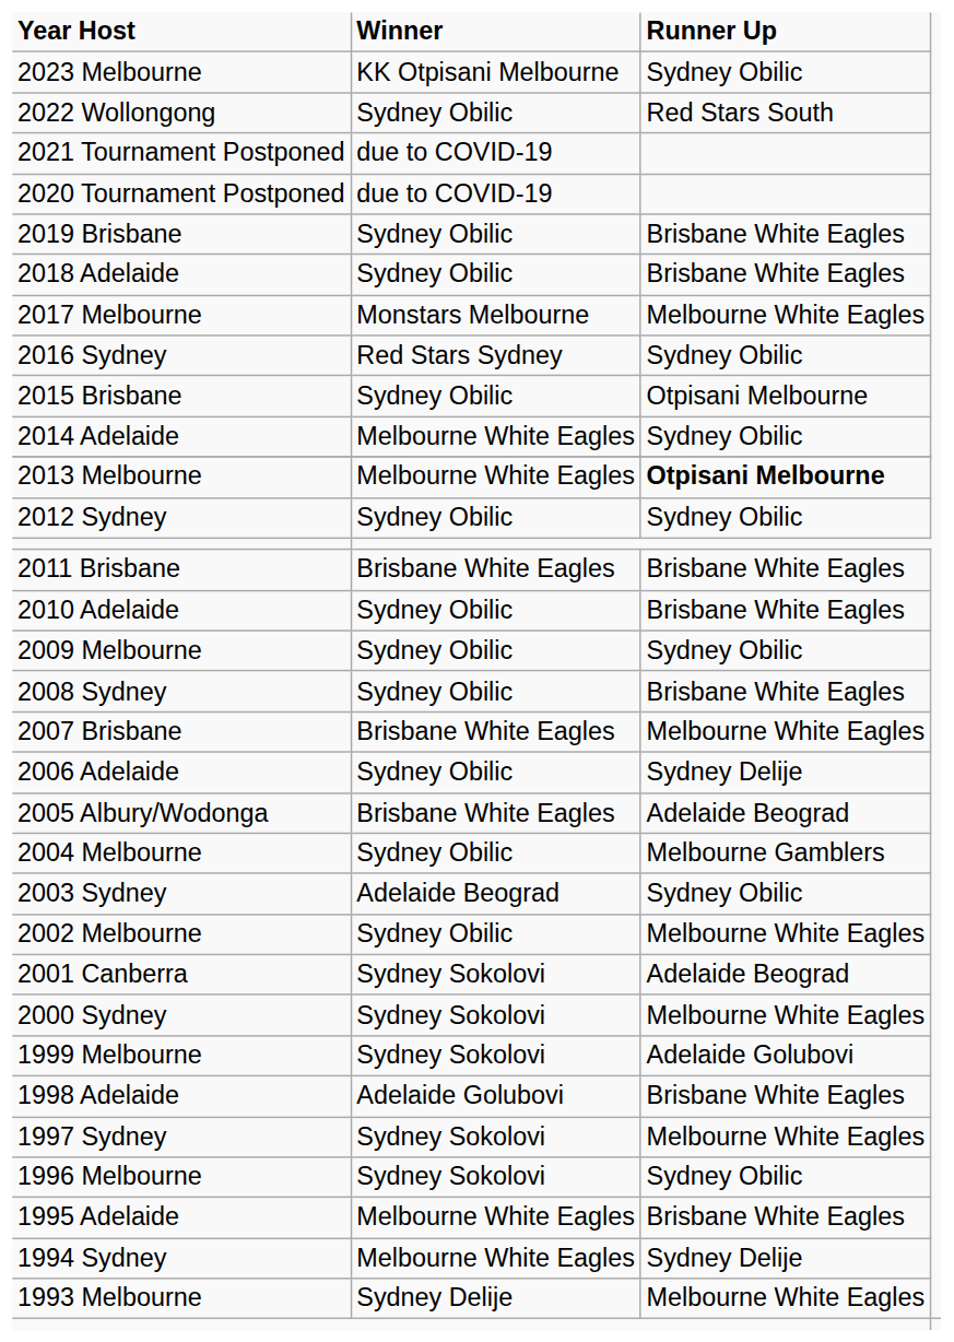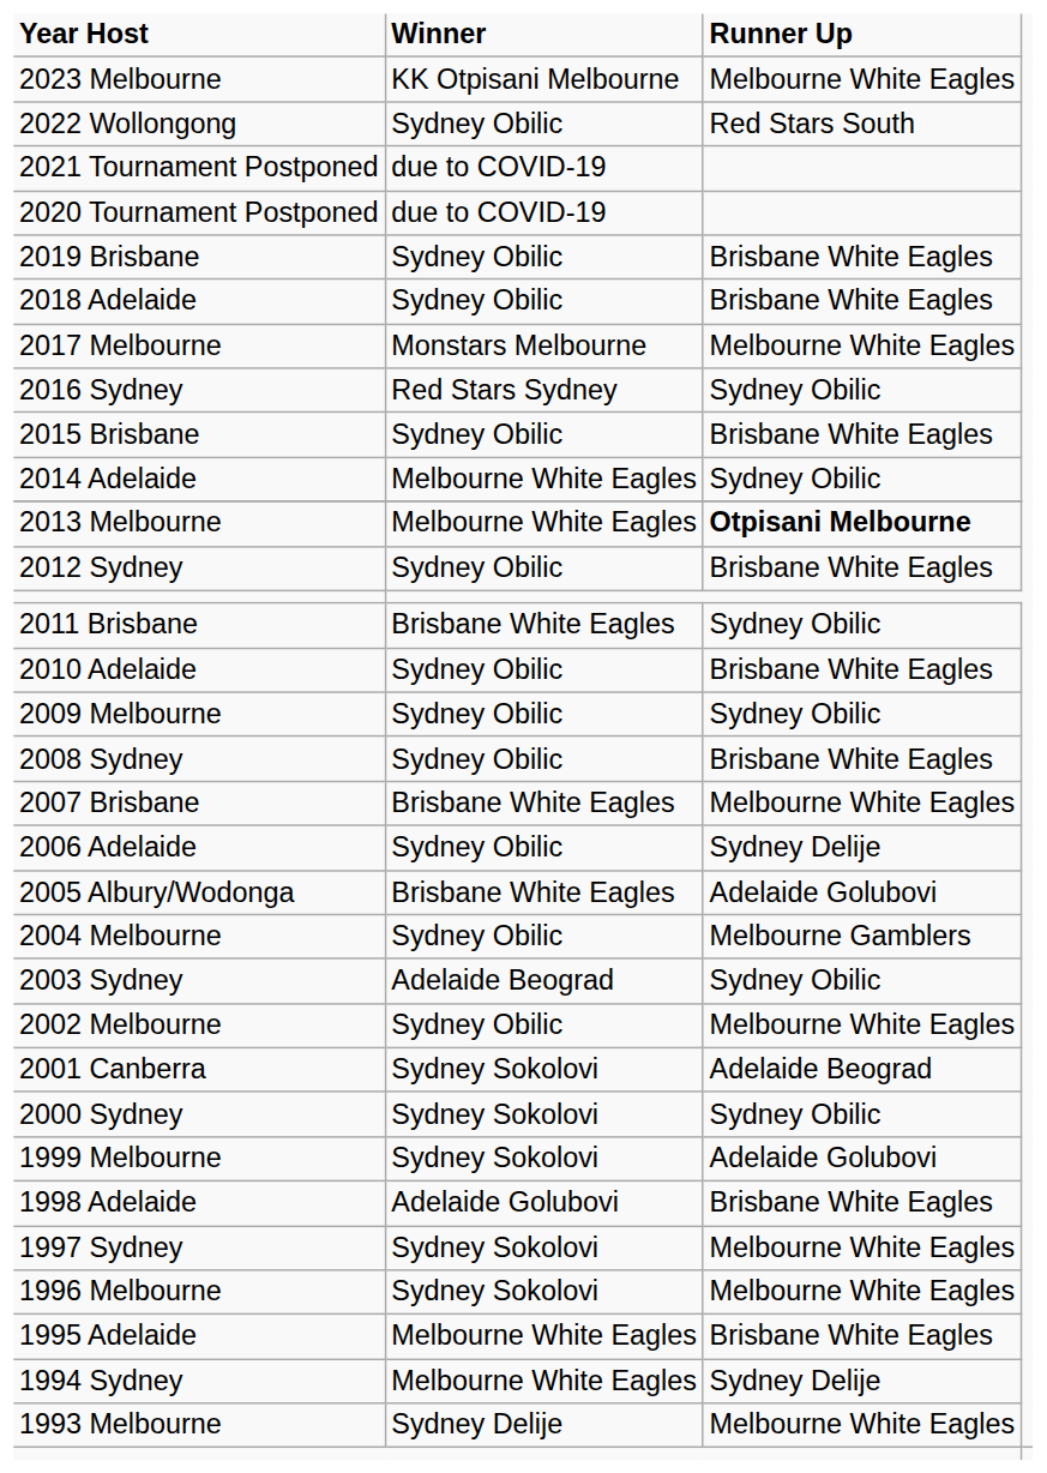 <table class="wikitable sortable" style="border:5px solid white;" cellspacing="3">
 <tr>
 <td><strong>Year</strong>        <strong>Host</strong></td>
 <td><strong>Winner</strong></td>
 <td><strong>Runner Up</strong></td>
 </tr>
 <tr>
 <td>2023 Melbourne</td>
 <td>KK Otpisani Melbourne</td>
-<td>Sydney Obilic</td>
+<td>Melbourne White Eagles</td>
 </tr>
 <tr>
 <td>2022 Wollongong</td>
 <td>Sydney Obilic</td>
 <td>Red Stars South</td>
 </tr>
 <tr>
 <td>2021 Tournament Postponed</td>
 <td>due to COVID-19</td>
 <td></td>
 </tr>
 <tr>
 <td>2020 Tournament Postponed</td>
 <td>due to COVID-19</td>
 <td></td>
 </tr>
 <tr>
 <td>2019 Brisbane</td>
 <td>Sydney Obilic</td>
 <td>Brisbane White Eagles</td>
 </tr>
 <tr>
 <td>2018 Adelaide</td>
 <td>Sydney Obilic</td>
 <td>Brisbane White Eagles</td>
 </tr>
 <tr>
 <td>2017 Melbourne</td>
 <td>Monstars Melbourne</td>
 <td>Melbourne White Eagles</td>
 </tr>
 <tr>
 <td>2016 Sydney</td>
 <td>Red Stars Sydney</td>
 <td>Sydney Obilic</td>
 </tr>
 <tr>
 <td>2015 Brisbane</td>
 <td>Sydney Obilic</td>
-<td>Otpisani Melbourne</td>
+<td>Brisbane White Eagles</td>
 </tr>
 <tr>
 <td>2014 Adelaide</td>
 <td>Melbourne White Eagles</td>
 <td>Sydney Obilic</td>
 </tr>
 <tr>
 </tr>
 <tr>
 <td>2013 Melbourne</td>
 <td>Melbourne White Eagles</td>
 <td><strong>Otpisani Melbourne</strong></td>
 </tr>
 <tr>
 <td>2012 Sydney</td>
 <td>Sydney Obilic</td>
-<td>Sydney Obilic</td>
+<td>Brisbane White Eagles</td>
 </tr>
 <tr>
 <td></td>
 </tr>
 <tr>
 <td>2011 Brisbane</td>
 <td>Brisbane White Eagles</td>
-<td>Brisbane White Eagles</td>
+<td>Sydney Obilic</td>
 </tr>
 <tr>
 <td>2010  Adelaide</td>
 <td>Sydney Obilic</td>
 <td>Brisbane White Eagles</td>
 </tr>
 <tr>
 <td>2009  Melbourne</td>
 <td>Sydney Obilic</td>
 <td>Sydney Obilic</td>
 </tr>
 <tr>
 <td>2008  Sydney</td>
 <td>Sydney Obilic</td>
 <td>Brisbane White Eagles</td>
 </tr>
 <tr>
 <td>2007  Brisbane</td>
 <td>Brisbane White Eagles</td>
 <td>Melbourne White Eagles</td>
 </tr>
 <tr>
 <td>2006  Adelaide</td>
 <td>Sydney Obilic</td>
 <td>Sydney Delije</td>
 </tr>
 <tr>
 <td>2005  Albury/Wodonga</td>
 <td>Brisbane White Eagles</td>
-<td>Adelaide Beograd</td>
+<td>Adelaide Golubovi</td>
 </tr>
 <tr>
 <td>2004 Melbourne</td>
 <td>Sydney Obilic</td>
 <td>Melbourne Gamblers</td>
 </tr>
 <tr>
 <td>2003 Sydney</td>
 <td>Adelaide Beograd</td>
 <td>Sydney Obilic</td>
 </tr>
 <tr>
 <td>2002 Melbourne</td>
 <td>Sydney Obilic</td>
 <td>Melbourne White Eagles</td>
 </tr>
 <tr>
 <td>2001 Canberra</td>
 <td>Sydney Sokolovi</td>
 <td>Adelaide Beograd</td>
 </tr>
 <tr>
 <td>2000 Sydney</td>
 <td>Sydney Sokolovi</td>
-<td>Melbourne White Eagles</td>
+<td>Sydney Obilic</td>
 </tr>
 <tr>
 <td>1999 Melbourne</td>
 <td>Sydney Sokolovi</td>
 <td>Adelaide Golubovi</td>
 </tr>
 <tr>
 <td>1998 Adelaide</td>
 <td>Adelaide Golubovi</td>
 <td>Brisbane White Eagles</td>
 </tr>
 <tr>
 <td>1997 Sydney</td>
 <td>Sydney Sokolovi</td>
 <td>Melbourne White Eagles</td>
 </tr>
 <tr>
 <td>1996 Melbourne</td>
 <td>Sydney Sokolovi</td>
-<td>Sydney Obilic</td>
+<td>Melbourne White Eagles</td>
 </tr>
 <tr>
 <td>1995 Adelaide</td>
 <td>Melbourne White Eagles</td>
 <td>Brisbane White Eagles</td>
 </tr>
 <tr>
 <td>1994 Sydney</td>
 <td>Melbourne White Eagles</td>
 <td>Sydney Delije</td>
 </tr>
 <tr>
 <td>1993 Melbourne</td>
 <td>Sydney Delije</td>
 <td>Melbourne White Eagles</td>
 </tr>
 <tr>
 <td colspan="3"></td>
 <td align="right"></td>
 </tr>
 </table>
